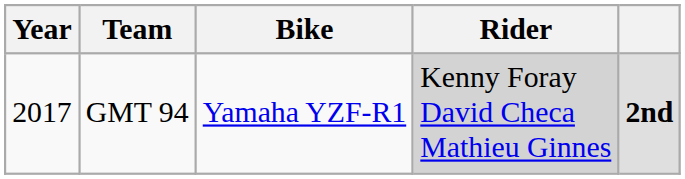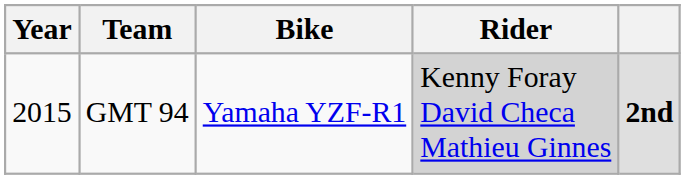 <table class="wikitable" style="text-align:center; font-size:85%">
 <tr>
 <th valign="middle">Year</th>
 <th valign="middle">Team</th>
 <th valign="middle">Bike</th>
 <th valign="middle">Rider</th>
 <th valign="middle"></th>
 </tr>
 <tr>
-<td>2017</td>
+<td>2015</td>
 <td> GMT 94</td>
 <td><a href='#'>Yamaha YZF-R1</a></td>
 <td align=left style="background: lightgrey;"> Kenny Foray <br> <a href='#'>David Checa</a> <br> <a href='#'>Mathieu Ginnes</a></td>
 <th style="background:#dfdfdf;"><strong>2nd</strong></th>
 </tr>
 </table>
